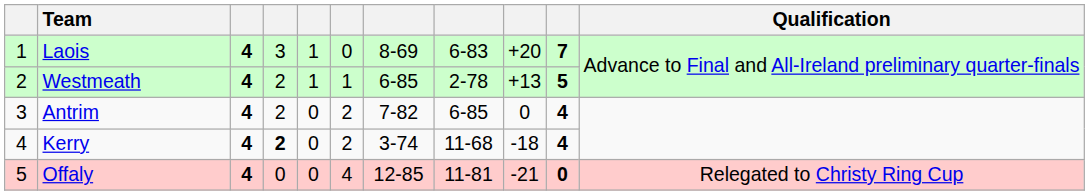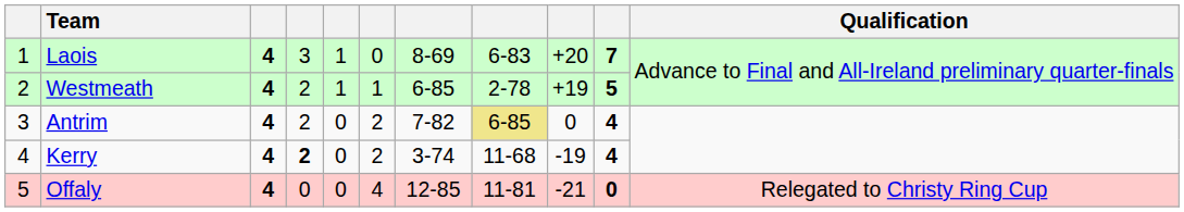 <table class="wikitable" style="text-align:center">
 <tr>
 <th width="20"></th>
 <th width="150" style="text-align:left;">Team</th>
 <th width="20"></th>
 <th width="20"></th>
 <th width="20"></th>
 <th width="20"></th>
 <th width="50"></th>
 <th width="50"></th>
 <th width="20"></th>
 <th width="20"></th>
 <th>Qualification</th>
 </tr>
 <tr style="background:#ccffcc">
 <td>1</td>
 <td align="left"> <a href='#'>Laois</a></td>
 <td><strong>4</strong></td>
 <td>3</td>
 <td>1</td>
 <td>0</td>
 <td>8-69</td>
 <td>6-83</td>
 <td>+20</td>
 <td><strong>7</strong></td>
 <td rowspan="2">Advance to <a href='#'>Final</a> and <a href='#'>All-Ireland preliminary quarter-finals</a></td>
 </tr>
 <tr style="background:#ccffcc">
 <td>2</td>
 <td align="left"> <a href='#'>Westmeath</a></td>
 <td><strong>4</strong></td>
 <td>2</td>
 <td>1</td>
 <td>1</td>
 <td>6-85</td>
 <td>2-78</td>
-<td>+13</td>
+<td>+19</td>
 <td><strong>5</strong></td>
 </tr>
 <tr>
 <td>3</td>
 <td align="left"> <a href='#'>Antrim</a></td>
 <td><strong>4</strong></td>
 <td>2</td>
 <td>0</td>
 <td>2</td>
 <td>7-82</td>
-<td>6-85</td>
+<td style="background: khaki;">6-85</td>
 <td>0</td>
 <td><strong>4</strong></td>
 <td rowspan="2"></td>
 </tr>
 <tr>
 <td>4</td>
 <td align="left"> <a href='#'>Kerry</a></td>
 <td><strong>4</strong></td>
 <td><strong>2</strong></td>
 <td>0</td>
 <td>2</td>
 <td>3-74</td>
 <td>11-68</td>
-<td>-18</td>
+<td>-19</td>
 <td><strong>4</strong></td>
 </tr>
 <tr style="background:#ffcccc">
 <td>5</td>
 <td align="left"> <a href='#'>Offaly</a></td>
 <td><strong>4</strong></td>
 <td>0</td>
 <td>0</td>
 <td>4</td>
 <td>12-85</td>
 <td>11-81</td>
 <td>-21</td>
 <td><strong>0</strong></td>
 <td>Relegated to <a href='#'>Christy Ring Cup</a></td>
 </tr>
 </table>
